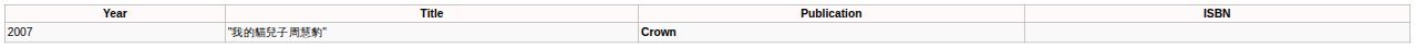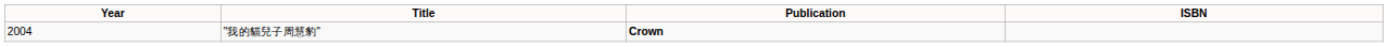 <table class="wikitable" width="100%">
 <tr style="background:snow; color:black" align=center>
 <td style="width:8%"><strong>Year</strong></td>
 <td style="width:15%"><strong>Title</strong></td>
 <td style="width:14%"><strong>Publication</strong></td>
 <td style="width:14%"><strong>ISBN</strong></td>
 </tr>
 <tr>
-<td rowspan="1">2007</td>
+<td rowspan="1">2004</td>
 <td>"我的貓兒子周慧豹"</td>
 <td><strong>Crown</strong></td>
 <td></td>
 </tr>
 </table>
